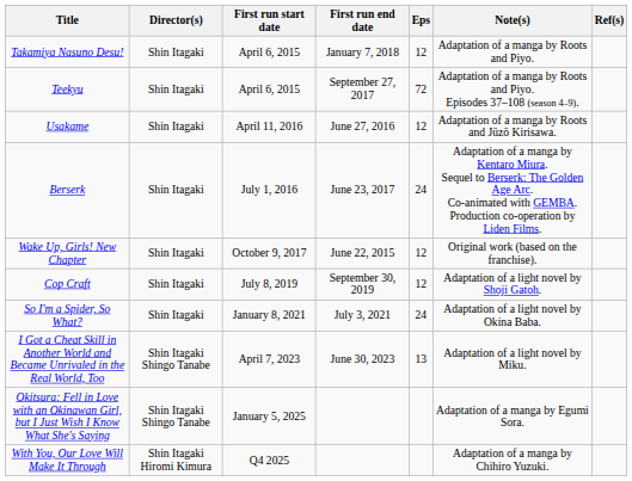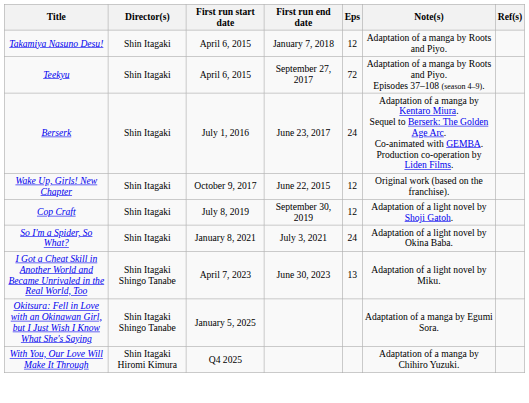 <table class="wikitable sortable" style="text-align:center; margin=auto; ">
 <tr>
 <th scope="col" width=20%>Title</th>
 <th scope="col" width=15%>Director(s)</th>
 <th scope="col" width=15%>First run start date</th>
 <th scope="col" width=15%>First run end date</th>
 <th scope="col" class="unsortable">Eps</th>
 <th scope="col" class="unsortable">Note(s)</th>
 <th scope="col" class="unsortable">Ref(s)</th>
 </tr>
 <tr>
 <td><em><a href='#'>Takamiya Nasuno Desu!</a></em></td>
 <td>Shin Itagaki</td>
 <td>April 6, 2015</td>
 <td>January 7, 2018</td>
 <td>12</td>
 <td>Adaptation of a manga by Roots and Piyo.</td>
 <td></td>
 </tr>
 <tr>
 <td><em><a href='#'>Teekyu</a></em></td>
 <td>Shin Itagaki</td>
 <td>April 6, 2015</td>
 <td>September 27, 2017</td>
 <td>72</td>
 <td>Adaptation of a manga by Roots and Piyo.<br>Episodes 37–108 <small>(season 4–9)</small>.</td>
-<td></td>
-</tr>
-<tr>
-<td><em><a href='#'>Usakame</a></em></td>
-<td>Shin Itagaki</td>
-<td>April 11, 2016</td>
-<td>June 27, 2016</td>
-<td>12</td>
-<td>Adaptation of a manga by Roots and Jūzō Kirisawa.</td>
 <td></td>
 </tr>
 <tr>
 <td><em><a href='#'>Berserk</a></em></td>
 <td>Shin Itagaki</td>
 <td>July 1, 2016</td>
 <td>June 23, 2017</td>
 <td>24</td>
 <td>Adaptation of a manga by <a href='#'>Kentaro Miura</a>.<br>Sequel to <a href='#'>Berserk: The Golden Age Arc</a>. <br>Co-animated with <a href='#'>GEMBA</a>.<br>Production co-operation by <a href='#'>Liden Films</a>.</td>
 <td></td>
 </tr>
 <tr>
 <td><em><a href='#'>Wake Up, Girls! New Chapter</a></em></td>
 <td>Shin Itagaki</td>
 <td>October 9, 2017</td>
 <td>June 22, 2015</td>
 <td>12</td>
 <td>Original work (based on the franchise).</td>
 <td></td>
 </tr>
 <tr>
 <td><em><a href='#'>Cop Craft</a></em></td>
 <td>Shin Itagaki</td>
 <td>July 8, 2019</td>
 <td>September 30, 2019</td>
 <td>12</td>
 <td>Adaptation of a light novel by <a href='#'>Shoji Gatoh</a>.</td>
 <td></td>
 </tr>
 <tr>
 <td><em><a href='#'>So I'm a Spider, So What?</a></em></td>
 <td>Shin Itagaki</td>
 <td>January 8, 2021</td>
 <td>July 3, 2021</td>
 <td>24</td>
 <td>Adaptation of a light novel by Okina Baba.</td>
 <td></td>
 </tr>
 <tr>
 <td><em><a href='#'>I Got a Cheat Skill in Another World and Became Unrivaled in the Real World, Too</a></em></td>
 <td>Shin Itagaki <br>Shingo Tanabe</td>
 <td>April 7, 2023</td>
 <td>June 30, 2023</td>
 <td>13</td>
 <td>Adaptation of a light novel by Miku.</td>
 <td></td>
 </tr>
 <tr>
 <td><em><a href='#'>Okitsura: Fell in Love with an Okinawan Girl, but I Just Wish I Know What She's Saying</a></em></td>
 <td>Shin Itagaki <br>Shingo Tanabe</td>
 <td>January 5, 2025</td>
 <td></td>
 <td></td>
 <td>Adaptation of a manga by Egumi Sora.</td>
 <td></td>
 </tr>
 <tr>
 <td><em><a href='#'>With You, Our Love Will Make It Through</a></em></td>
 <td>Shin Itagaki<br>Hiromi Kimura</td>
 <td>Q4 2025</td>
 <td></td>
 <td></td>
 <td>Adaptation of a manga by Chihiro Yuzuki.</td>
 <td></td>
 </tr>
 </table>
